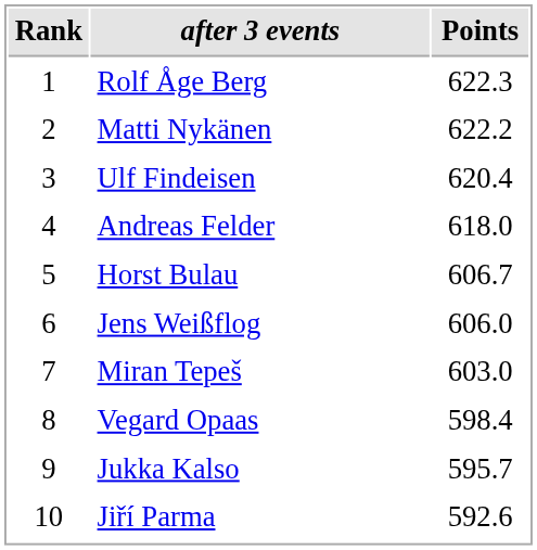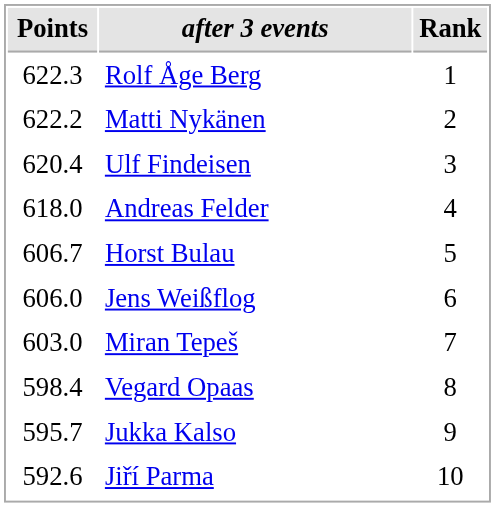 <table cellspacing="1" cellpadding="3" style="border:1px solid #AAAAAA;font-size:86%">
 <tr bgcolor="#E4E4E4">
+<th style="border-bottom:1px solid #AAAAAA" width=40>Points</th>
+<th style="border-bottom:1px solid #AAAAAA" width=155><em>after 3 events</em></th>
 <th style="border-bottom:1px solid #AAAAAA" width=10>Rank</th>
-<th style="border-bottom:1px solid #AAAAAA" width=155><em>after 3 events</em></th>
-<th style="border-bottom:1px solid #AAAAAA" width=40>Points</th>
 </tr>
 <tr>
+<td align=center>622.3</td>
+<td> <a href='#'>Rolf Åge Berg</a></td>
 <td align=center>1</td>
-<td> <a href='#'>Rolf Åge Berg</a></td>
-<td align=center>622.3</td>
 </tr>
 <tr>
+<td align=center>622.2</td>
+<td> <a href='#'>Matti Nykänen</a></td>
 <td align=center>2</td>
-<td> <a href='#'>Matti Nykänen</a></td>
-<td align=center>622.2</td>
 </tr>
 <tr>
+<td align=center>620.4</td>
+<td> <a href='#'>Ulf Findeisen</a></td>
 <td align=center>3</td>
-<td> <a href='#'>Ulf Findeisen</a></td>
-<td align=center>620.4</td>
 </tr>
 <tr>
+<td align=center>618.0</td>
+<td> <a href='#'>Andreas Felder</a></td>
 <td align=center>4</td>
-<td> <a href='#'>Andreas Felder</a></td>
-<td align=center>618.0</td>
 </tr>
 <tr>
+<td align=center>606.7</td>
+<td> <a href='#'>Horst Bulau</a></td>
 <td align=center>5</td>
-<td> <a href='#'>Horst Bulau</a></td>
-<td align=center>606.7</td>
 </tr>
 <tr>
+<td align=center>606.0</td>
+<td> <a href='#'>Jens Weißflog</a></td>
 <td align=center>6</td>
-<td> <a href='#'>Jens Weißflog</a></td>
-<td align=center>606.0</td>
 </tr>
 <tr>
+<td align=center>603.0</td>
+<td> <a href='#'>Miran Tepeš</a></td>
 <td align=center>7</td>
-<td> <a href='#'>Miran Tepeš</a></td>
-<td align=center>603.0</td>
 </tr>
 <tr>
+<td align=center>598.4</td>
+<td> <a href='#'>Vegard Opaas</a></td>
 <td align=center>8</td>
-<td> <a href='#'>Vegard Opaas</a></td>
-<td align=center>598.4</td>
 </tr>
 <tr>
+<td align=center>595.7</td>
+<td> <a href='#'>Jukka Kalso</a></td>
 <td align=center>9</td>
-<td> <a href='#'>Jukka Kalso</a></td>
-<td align=center>595.7</td>
 </tr>
 <tr>
+<td align=center>592.6</td>
+<td> <a href='#'>Jiří Parma</a></td>
 <td align=center>10</td>
-<td> <a href='#'>Jiří Parma</a></td>
-<td align=center>592.6</td>
 </tr>
 </table>
